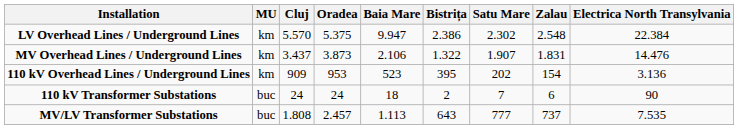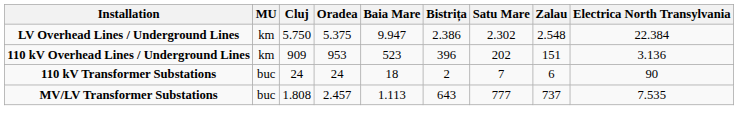 <table class="wikitable sortable">
 <tr>
 <th>Installation</th>
 <th>MU</th>
 <th>Cluj</th>
 <th>Oradea</th>
 <th>Baia Mare</th>
 <th>Bistrița</th>
 <th>Satu Mare</th>
 <th>Zalau</th>
 <th>Electrica North Transylvania</th>
 </tr>
 <tr>
 <td align="center"><strong>LV Overhead Lines / Underground Lines</strong></td>
 <td align="center">km</td>
-<td align="center">5.570</td>
+<td align="center">5.750</td>
 <td align="center">5.375</td>
 <td align="center">9.947</td>
 <td align="center">2.386</td>
 <td align="center">2.302</td>
 <td align="center">2.548</td>
 <td align="center">22.384</td>
 </tr>
 <tr>
-<td align="center"><strong>MV Overhead Lines / Underground Lines</strong></td>
-<td align="center">km</td>
-<td align="center">3.437</td>
-<td align="center">3.873</td>
-<td align="center">2.106</td>
-<td align="center">1.322</td>
-<td align="center">1.907</td>
-<td align="center">1.831</td>
-<td align="center">14.476</td>
-</tr>
-<tr>
 <td align="center"><strong>110 kV Overhead Lines / Underground Lines</strong></td>
 <td align="center">km</td>
 <td align="center">909</td>
 <td align="center">953</td>
 <td align="center">523</td>
-<td align="center">395</td>
+<td align="center">396</td>
 <td align="center">202</td>
-<td align="center">154</td>
+<td align="center">151</td>
 <td align="center">3.136</td>
 </tr>
 <tr>
 <td align="center"><strong>110 kV Transformer Substations</strong></td>
 <td align="center">buc</td>
 <td align="center">24</td>
 <td align="center">24</td>
 <td align="center">18</td>
 <td align="center">2</td>
 <td align="center">7</td>
 <td align="center">6</td>
 <td align="center">90</td>
 </tr>
 <tr>
 <td align="center"><strong>MV/LV Transformer Substations</strong></td>
 <td align="center">buc</td>
 <td align="center">1.808</td>
 <td align="center">2.457</td>
 <td align="center">1.113</td>
 <td align="center">643</td>
 <td align="center">777</td>
 <td align="center">737</td>
 <td align="center">7.535</td>
 </tr>
 </table>
